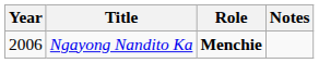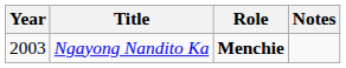 <table class="wikitable">
 <tr>
 <th>Year</th>
 <th>Title</th>
 <th>Role</th>
 <th class="unsortable">Notes</th>
 </tr>
 <tr>
-<td>2006</td>
+<td>2003</td>
 <td><em><a href='#'>Ngayong Nandito Ka</a></em></td>
 <td><strong>Menchie</strong></td>
 <td></td>
 </tr>
 </table>
